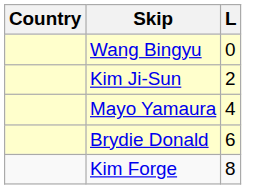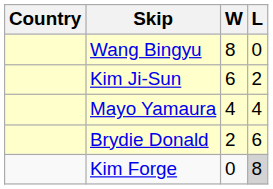 <table class="wikitable">
 <tr>
 <th>Country</th>
 <th>Skip</th>
+<th>W</th>
 <th>L</th>
 </tr>
 <tr bgcolor="#ffffcc">
 <td></td>
 <td><a href='#'>Wang Bingyu</a></td>
+<td>8</td>
 <td>0</td>
 </tr>
 <tr bgcolor="#ffffcc">
 <td></td>
 <td><a href='#'>Kim Ji-Sun</a></td>
+<td>6</td>
 <td>2</td>
 </tr>
 <tr bgcolor="#ffffcc">
 <td></td>
 <td><a href='#'>Mayo Yamaura</a></td>
 <td>4</td>
+<td>4</td>
 </tr>
 <tr bgcolor="#ffffcc">
 <td></td>
 <td><a href='#'>Brydie Donald</a></td>
+<td>2</td>
 <td>6</td>
 </tr>
 <tr>
 <td></td>
 <td><a href='#'>Kim Forge</a></td>
-<td>8</td>
+<td>0</td>
+<td style="background: lightgrey;">8</td>
 </tr>
 </table>
